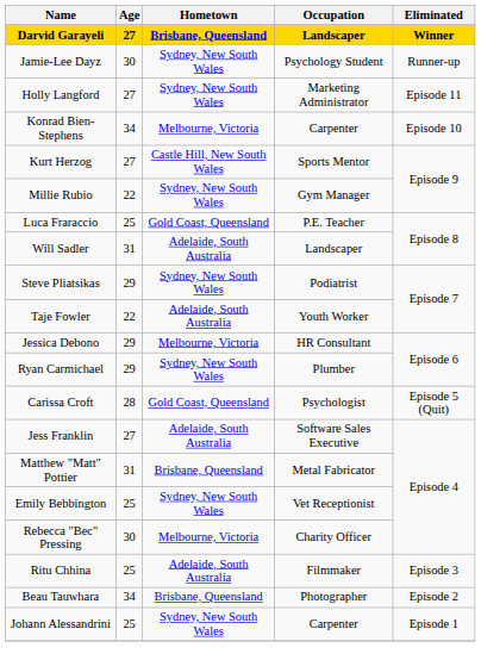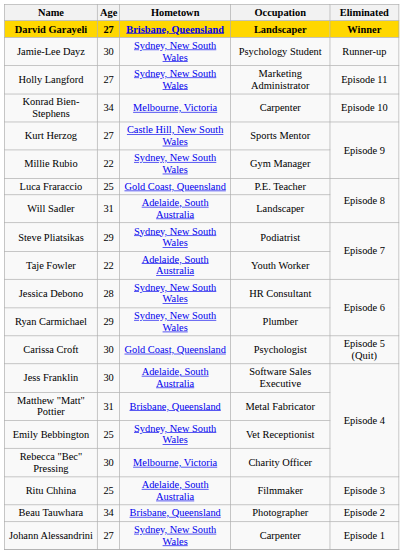 <table class="wikitable" style="text-align:center">
 <tr>
 <th>Name</th>
 <th>Age</th>
 <th>Hometown</th>
 <th>Occupation</th>
 <th>Eliminated</th>
 </tr>
 <tr>
 <td bgcolor="gold"><strong>Darvid Garayeli</strong></td>
 <td bgcolor="gold"><strong>27</strong></td>
 <td bgcolor="gold"><strong><a href='#'>Brisbane, Queensland</a></strong></td>
 <td bgcolor="gold"><strong>Landscaper</strong></td>
 <td bgcolor="gold"><strong>Winner</strong></td>
 </tr>
 <tr>
 <td>Jamie-Lee Dayz</td>
 <td>30</td>
 <td><a href='#'>Sydney, New South Wales</a></td>
 <td>Psychology Student</td>
 <td>Runner-up</td>
 </tr>
 <tr>
 <td>Holly Langford</td>
 <td>27</td>
 <td><a href='#'>Sydney, New South Wales</a></td>
 <td>Marketing Administrator</td>
 <td>Episode 11</td>
 </tr>
 <tr>
 <td>Konrad Bien-Stephens</td>
 <td>34</td>
 <td><a href='#'>Melbourne, Victoria</a></td>
 <td>Carpenter</td>
 <td>Episode 10</td>
 </tr>
 <tr>
 <td>Kurt Herzog</td>
 <td>27</td>
 <td><a href='#'>Castle Hill, New South Wales</a></td>
 <td>Sports Mentor</td>
 <td rowspan="2">Episode 9</td>
 </tr>
 <tr>
 <td>Millie Rubio</td>
 <td>22</td>
 <td><a href='#'>Sydney, New South Wales</a></td>
 <td>Gym Manager</td>
 </tr>
 <tr>
 <td>Luca Fraraccio</td>
 <td>25</td>
 <td><a href='#'>Gold Coast, Queensland</a></td>
 <td>P.E. Teacher</td>
 <td rowspan="2">Episode 8</td>
 </tr>
 <tr>
 <td>Will Sadler</td>
 <td>31</td>
 <td><a href='#'>Adelaide, South Australia</a></td>
 <td>Landscaper</td>
 </tr>
 <tr>
 <td>Steve Pliatsikas</td>
 <td>29</td>
 <td><a href='#'>Sydney, New South Wales</a></td>
 <td>Podiatrist</td>
 <td rowspan="2">Episode 7</td>
 </tr>
 <tr>
 <td>Taje Fowler</td>
 <td>22</td>
 <td><a href='#'>Adelaide, South Australia</a></td>
 <td>Youth Worker</td>
 </tr>
 <tr>
 <td>Jessica Debono</td>
-<td>29</td>
-<td><a href='#'>Melbourne, Victoria</a></td>
+<td>28</td>
+<td><a href='#'>Sydney, New South Wales</a></td>
 <td>HR Consultant</td>
 <td rowspan="2">Episode 6</td>
 </tr>
 <tr>
 <td>Ryan Carmichael</td>
 <td>29</td>
 <td><a href='#'>Sydney, New South Wales</a></td>
 <td>Plumber</td>
 </tr>
 <tr>
 <td>Carissa Croft</td>
-<td>28</td>
+<td>30</td>
 <td><a href='#'>Gold Coast, Queensland</a></td>
 <td>Psychologist</td>
 <td>Episode 5 (Quit)</td>
 </tr>
 <tr>
 <td>Jess Franklin</td>
-<td>27</td>
+<td>30</td>
 <td><a href='#'>Adelaide, South Australia</a></td>
 <td>Software Sales Executive</td>
 <td rowspan="4">Episode 4</td>
 </tr>
 <tr>
 <td>Matthew "Matt" Pottier</td>
 <td>31</td>
 <td><a href='#'>Brisbane, Queensland</a></td>
 <td>Metal Fabricator</td>
 </tr>
 <tr>
 <td>Emily Bebbington</td>
 <td>25</td>
 <td><a href='#'>Sydney, New South Wales</a></td>
 <td>Vet Receptionist</td>
 </tr>
 <tr>
 <td>Rebecca "Bec" Pressing</td>
 <td>30</td>
 <td><a href='#'>Melbourne, Victoria</a></td>
 <td>Charity Officer</td>
 </tr>
 <tr>
 <td>Ritu Chhina</td>
 <td>25</td>
 <td><a href='#'>Adelaide, South Australia</a></td>
 <td>Filmmaker</td>
 <td>Episode 3</td>
 </tr>
 <tr>
 <td>Beau Tauwhara</td>
 <td>34</td>
 <td><a href='#'>Brisbane, Queensland</a></td>
 <td>Photographer</td>
 <td>Episode 2</td>
 </tr>
 <tr>
 <td>Johann Alessandrini</td>
-<td>25</td>
+<td>27</td>
 <td><a href='#'>Sydney, New South Wales</a></td>
 <td>Carpenter</td>
 <td>Episode 1</td>
 </tr>
 <tr>
 </tr>
 </table>
